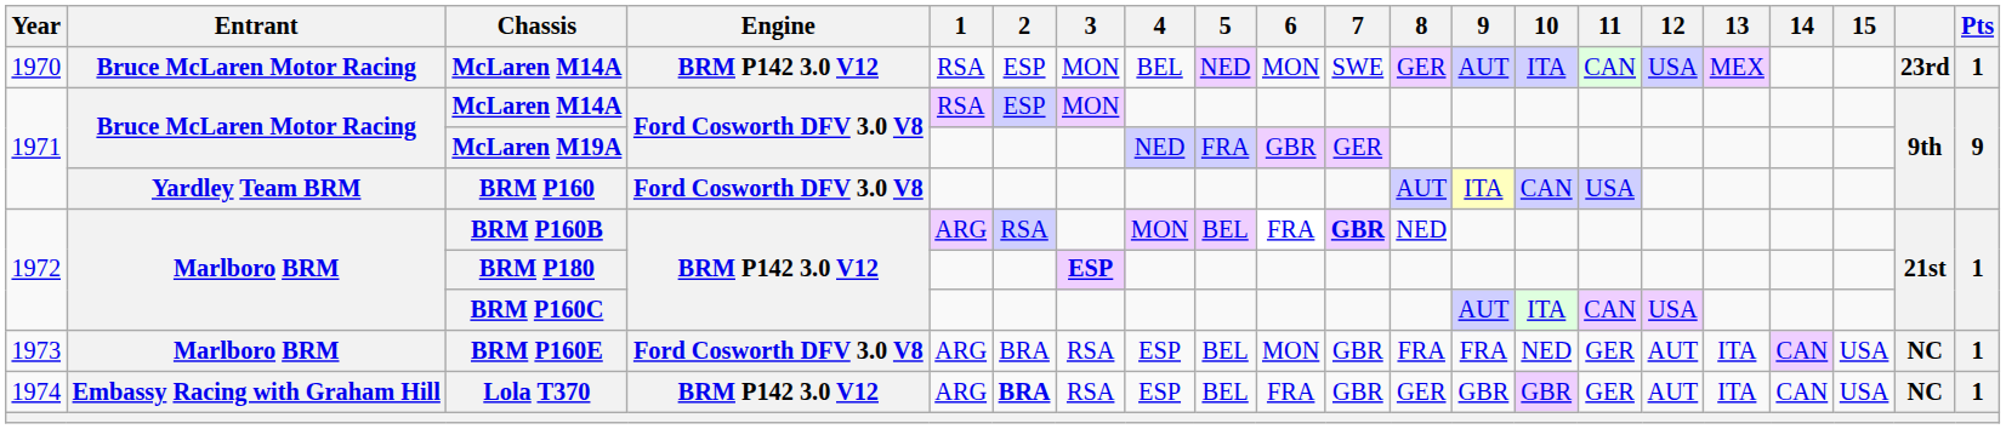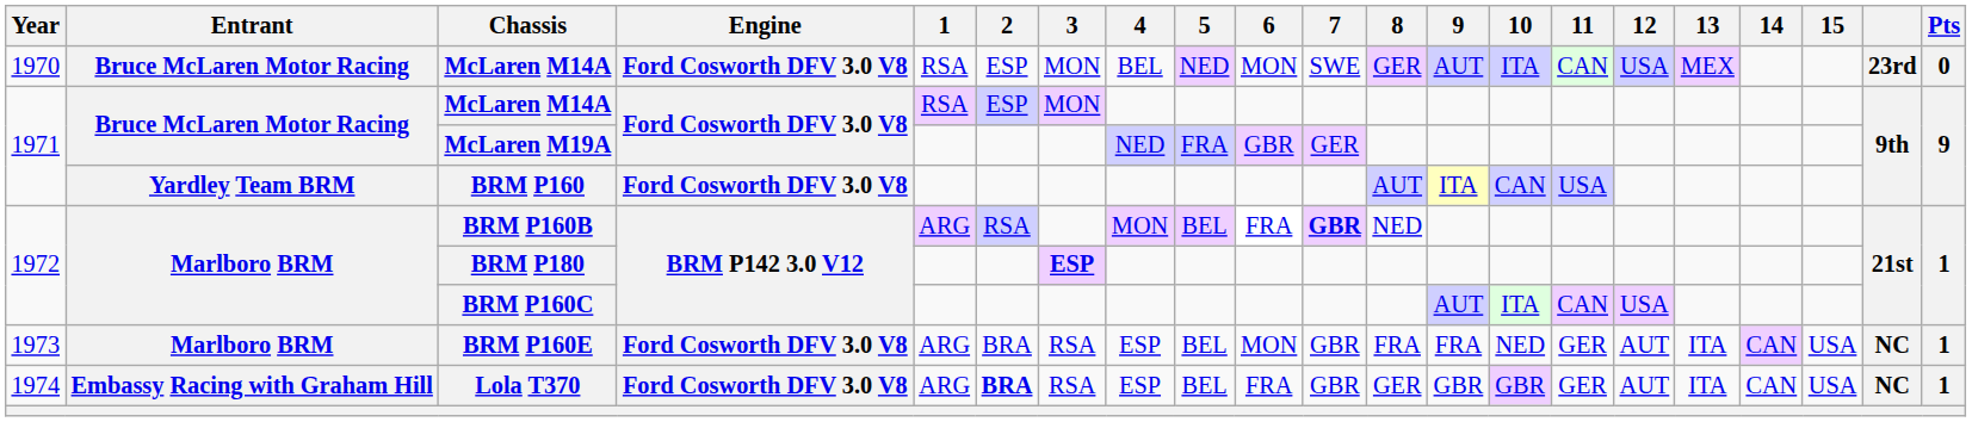 <table class="wikitable" style="text-align:center; font-size:90%">
 <tr>
 <th>Year</th>
 <th>Entrant</th>
 <th>Chassis</th>
 <th>Engine</th>
 <th>1</th>
 <th>2</th>
 <th>3</th>
 <th>4</th>
 <th>5</th>
 <th>6</th>
 <th>7</th>
 <th>8</th>
 <th>9</th>
 <th>10</th>
 <th>11</th>
 <th>12</th>
 <th>13</th>
 <th>14</th>
 <th>15</th>
 <th></th>
 <th><a href='#'>Pts</a></th>
 </tr>
 <tr>
 <td><a href='#'>1970</a></td>
 <th><a href='#'>Bruce McLaren Motor Racing</a></th>
 <th><a href='#'>McLaren</a> <a href='#'>M14A</a></th>
-<th><a href='#'>BRM</a> P142 3.0 <a href='#'>V12</a></th>
+<th><a href='#'>Ford Cosworth DFV</a> 3.0 <a href='#'>V8</a></th>
 <td><a href='#'>RSA</a></td>
 <td><a href='#'>ESP</a></td>
 <td><a href='#'>MON</a></td>
 <td><a href='#'>BEL</a></td>
 <td style="background:#efcfff;"><a href='#'>NED</a><br></td>
 <td><a href='#'>MON</a></td>
 <td><a href='#'>SWE</a></td>
 <td style="background:#efcfff;"><a href='#'>GER</a><br></td>
 <td style="background:#cfcfff;"><a href='#'>AUT</a><br></td>
 <td style="background:#cfcfff;"><a href='#'>ITA</a><br></td>
 <td style="background:#dfffdf;"><a href='#'>CAN</a><br></td>
 <td style="background:#cfcfff;"><a href='#'>USA</a><br></td>
 <td style="background:#efcfff;"><a href='#'>MEX</a><br></td>
 <td></td>
 <td></td>
 <th>23rd</th>
-<th>1</th>
+<th>0</th>
 </tr>
 <tr>
 <td rowspan=3><a href='#'>1971</a></td>
 <th rowspan=2><a href='#'>Bruce McLaren Motor Racing</a></th>
 <th><a href='#'>McLaren</a> <a href='#'>M14A</a></th>
 <th rowspan=2><a href='#'>Ford Cosworth DFV</a> 3.0 <a href='#'>V8</a></th>
 <td style="background:#efcfff;"><a href='#'>RSA</a><br></td>
 <td style="background:#cfcfff;"><a href='#'>ESP</a><br></td>
 <td style="background:#efcfff;"><a href='#'>MON</a><br></td>
 <td></td>
 <td></td>
 <td></td>
 <td></td>
 <td></td>
 <td></td>
 <td></td>
 <td></td>
 <td></td>
 <td></td>
 <td></td>
 <td></td>
 <th rowspan=3>9th</th>
 <th rowspan=3>9</th>
 </tr>
 <tr>
 <th><a href='#'>McLaren</a> <a href='#'>M19A</a></th>
 <td></td>
 <td></td>
 <td></td>
 <td style="background:#cfcfff;"><a href='#'>NED</a><br></td>
 <td style="background:#cfcfff;"><a href='#'>FRA</a><br></td>
 <td style="background:#efcfff;"><a href='#'>GBR</a><br></td>
 <td style="background:#efcfff;"><a href='#'>GER</a><br></td>
 <td></td>
 <td></td>
 <td></td>
 <td></td>
 <td></td>
 <td></td>
 <td></td>
 <td></td>
 </tr>
 <tr>
 <th><a href='#'>Yardley</a> <a href='#'>Team BRM</a></th>
 <th><a href='#'>BRM</a> <a href='#'>P160</a></th>
 <th><a href='#'>Ford Cosworth DFV</a> 3.0 <a href='#'>V8</a></th>
 <td></td>
 <td></td>
 <td></td>
 <td></td>
 <td></td>
 <td></td>
 <td></td>
 <td style="background:#cfcfff;"><a href='#'>AUT</a><br></td>
 <td style="background:#ffffbf;"><a href='#'>ITA</a><br></td>
 <td style="background:#cfcfff;"><a href='#'>CAN</a><br></td>
 <td style="background:#cfcfff;"><a href='#'>USA</a><br></td>
 <td></td>
 <td></td>
 <td></td>
 <td></td>
 </tr>
 <tr>
 <td rowspan=3><a href='#'>1972</a></td>
 <th rowspan=3><a href='#'>Marlboro</a> <a href='#'>BRM</a></th>
 <th><a href='#'>BRM</a> <a href='#'>P160B</a></th>
 <th rowspan=3><a href='#'>BRM</a> P142 3.0 <a href='#'>V12</a></th>
 <td style="background:#efcfff;"><a href='#'>ARG</a><br></td>
 <td style="background:#cfcfff;"><a href='#'>RSA</a><br></td>
 <td></td>
 <td style="background:#efcfff;"><a href='#'>MON</a><br></td>
 <td style="background:#efcfff;"><a href='#'>BEL</a><br></td>
 <td style="background:#fff;"><a href='#'>FRA</a><br></td>
 <td style="background:#efcfff;"><strong><a href='#'>GBR</a><br></strong></td>
 <td><a href='#'>NED</a></td>
 <td></td>
 <td></td>
 <td></td>
 <td></td>
 <td></td>
 <td></td>
 <td></td>
 <th rowspan=3>21st</th>
 <th rowspan=3>1</th>
 </tr>
 <tr>
 <th><a href='#'>BRM</a> <a href='#'>P180</a></th>
 <td></td>
 <td></td>
 <td style="background:#efcfff;"><strong><a href='#'>ESP</a><br></strong></td>
 <td></td>
 <td></td>
 <td></td>
 <td></td>
 <td></td>
 <td></td>
 <td></td>
 <td></td>
 <td></td>
 <td></td>
 <td></td>
 <td></td>
 </tr>
 <tr>
 <th><a href='#'>BRM</a> <a href='#'>P160C</a></th>
 <td></td>
 <td></td>
 <td></td>
 <td></td>
 <td></td>
 <td></td>
 <td></td>
 <td></td>
 <td style="background:#cfcfff;"><a href='#'>AUT</a><br></td>
 <td style="background:#dfffdf;"><a href='#'>ITA</a><br></td>
 <td style="background:#efcfff;"><a href='#'>CAN</a><br></td>
 <td style="background:#efcfff;"><a href='#'>USA</a><br></td>
 <td></td>
 <td></td>
 <td></td>
 </tr>
 <tr>
 <td><a href='#'>1973</a></td>
 <th><a href='#'>Marlboro</a> <a href='#'>BRM</a></th>
 <th><a href='#'>BRM</a> <a href='#'>P160E</a></th>
 <th><a href='#'>Ford Cosworth DFV</a> 3.0 <a href='#'>V8</a></th>
 <td><a href='#'>ARG</a></td>
 <td><a href='#'>BRA</a></td>
 <td><a href='#'>RSA</a></td>
 <td><a href='#'>ESP</a></td>
 <td><a href='#'>BEL</a></td>
 <td><a href='#'>MON</a></td>
 <td><a href='#'>GBR</a></td>
 <td><a href='#'>FRA</a></td>
 <td><a href='#'>FRA</a></td>
 <td><a href='#'>NED</a></td>
 <td><a href='#'>GER</a></td>
 <td><a href='#'>AUT</a></td>
 <td><a href='#'>ITA</a></td>
 <td style="background:#efcfff;"><a href='#'>CAN</a><br></td>
 <td><a href='#'>USA</a></td>
 <th>NC</th>
 <th>1</th>
 </tr>
 <tr>
 <td><a href='#'>1974</a></td>
 <th><a href='#'>Embassy</a> <a href='#'>Racing with Graham Hill</a></th>
 <th><a href='#'>Lola</a> <a href='#'>T370</a></th>
-<th><a href='#'>BRM</a> P142 3.0 <a href='#'>V12</a></th>
+<th><a href='#'>Ford Cosworth DFV</a> 3.0 <a href='#'>V8</a></th>
 <td><a href='#'>ARG</a></td>
 <td><strong><a href='#'>BRA</a></strong></td>
 <td><a href='#'>RSA</a></td>
 <td><a href='#'>ESP</a></td>
 <td><a href='#'>BEL</a></td>
 <td><a href='#'>FRA</a></td>
 <td><a href='#'>GBR</a></td>
 <td><a href='#'>GER</a></td>
 <td><a href='#'>GBR</a></td>
 <td style="background:#efcfff;"><a href='#'>GBR</a><br></td>
 <td><a href='#'>GER</a></td>
 <td><a href='#'>AUT</a></td>
 <td><a href='#'>ITA</a></td>
 <td><a href='#'>CAN</a></td>
 <td><a href='#'>USA</a></td>
 <th>NC</th>
 <th>1</th>
 </tr>
 <tr>
 <th colspan="21"></th>
 </tr>
 </table>
